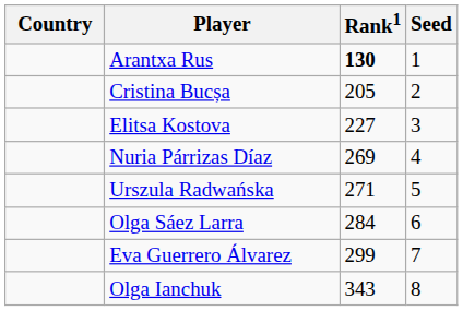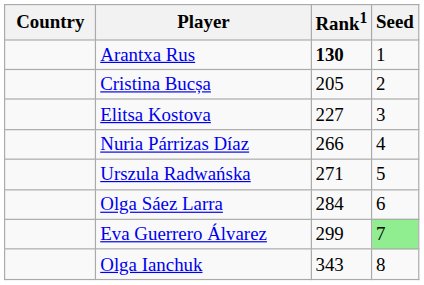 <table class="sortable wikitable">
 <tr>
 <th width="70">Country</th>
 <th width="175">Player</th>
 <th>Rank<sup>1</sup></th>
 <th>Seed</th>
 </tr>
 <tr>
 <td></td>
 <td><a href='#'>Arantxa Rus</a></td>
 <td><strong>130</strong></td>
 <td>1</td>
 </tr>
 <tr>
 <td></td>
 <td><a href='#'>Cristina Bucșa</a></td>
 <td>205</td>
 <td>2</td>
 </tr>
 <tr>
 <td></td>
 <td><a href='#'>Elitsa Kostova</a></td>
 <td>227</td>
 <td>3</td>
 </tr>
 <tr>
 <td></td>
 <td><a href='#'>Nuria Párrizas Díaz</a></td>
-<td>269</td>
+<td>266</td>
 <td>4</td>
 </tr>
 <tr>
 <td></td>
 <td><a href='#'>Urszula Radwańska</a></td>
 <td>271</td>
 <td>5</td>
 </tr>
 <tr>
 <td></td>
 <td><a href='#'>Olga Sáez Larra</a></td>
 <td>284</td>
 <td>6</td>
 </tr>
 <tr>
 <td></td>
 <td><a href='#'>Eva Guerrero Álvarez</a></td>
 <td>299</td>
-<td>7</td>
+<td style="background: lightgreen;">7</td>
 </tr>
 <tr>
 <td></td>
 <td><a href='#'>Olga Ianchuk</a></td>
 <td>343</td>
 <td>8</td>
 </tr>
 </table>
